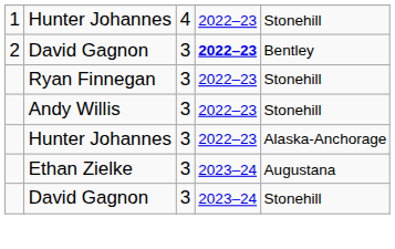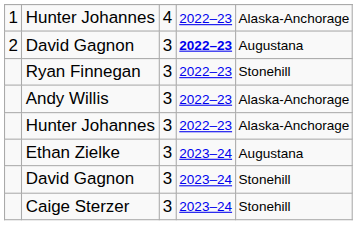 <table class="wikitable">
 <tr>
 </tr>
 <tr>
 <td>1</td>
 <td>Hunter Johannes</td>
 <td>4</td>
 <td style="font-size:80%;"><a href='#'>2022–23</a></td>
-<td style="font-size:80%;">Stonehill</td>
+<td style="font-size:80%;">Alaska-Anchorage</td>
 </tr>
 <tr>
 <td>2</td>
 <td>David Gagnon</td>
 <td>3</td>
 <td style="font-size:80%;"><strong><a href='#'>2022–23</a></strong></td>
-<td style="font-size:80%;">Bentley</td>
+<td style="font-size:80%;">Augustana</td>
 </tr>
 <tr>
 <td></td>
 <td>Ryan Finnegan</td>
 <td>3</td>
 <td style="font-size:80%;"><a href='#'>2022–23</a></td>
 <td style="font-size:80%;">Stonehill</td>
 </tr>
 <tr>
 <td></td>
 <td>Andy Willis</td>
 <td>3</td>
 <td style="font-size:80%;"><a href='#'>2022–23</a></td>
-<td style="font-size:80%;">Stonehill</td>
+<td style="font-size:80%;">Alaska-Anchorage</td>
 </tr>
 <tr>
 <td></td>
 <td>Hunter Johannes</td>
 <td>3</td>
 <td style="font-size:80%;"><a href='#'>2022–23</a></td>
 <td style="font-size:80%;">Alaska-Anchorage</td>
 </tr>
 <tr>
 <td></td>
 <td>Ethan Zielke</td>
 <td>3</td>
 <td style="font-size:80%;"><a href='#'>2023–24</a></td>
 <td style="font-size:80%;">Augustana</td>
 </tr>
 <tr>
 <td></td>
 <td>David Gagnon</td>
 <td>3</td>
 <td style="font-size:80%;"><a href='#'>2023–24</a></td>
 <td style="font-size:80%;">Stonehill</td>
 </tr>
+<tr>
+<td></td>
+<td>Caige Sterzer</td>
+<td>3</td>
+<td style="font-size:80%;"><a href='#'>2023–24</a></td>
+<td style="font-size:80%;">Stonehill</td>
+</tr>
 </table>
